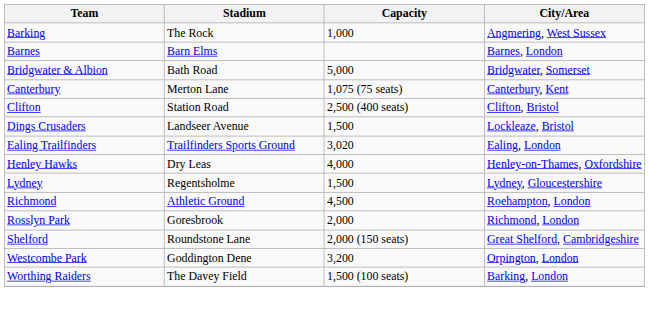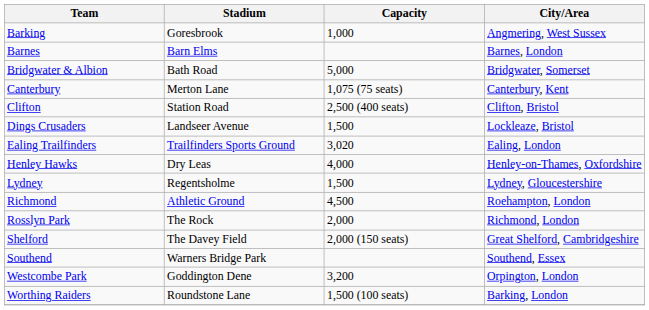 <table class="wikitable sortable">
 <tr>
 <th width=25%>Team</th>
 <th width=25%>Stadium</th>
 <th width=25%>Capacity</th>
 <th width=25%>City/Area</th>
 </tr>
 <tr>
 <td><a href='#'>Barking</a></td>
-<td>The Rock</td>
+<td>Goresbrook</td>
 <td>1,000</td>
 <td><a href='#'>Angmering</a>, <a href='#'>West Sussex</a></td>
 </tr>
 <tr>
 <td><a href='#'>Barnes</a></td>
 <td><a href='#'>Barn Elms</a></td>
 <td></td>
 <td><a href='#'>Barnes</a>, <a href='#'>London</a></td>
 </tr>
 <tr>
 <td><a href='#'>Bridgwater & Albion</a></td>
 <td>Bath Road</td>
 <td>5,000</td>
 <td><a href='#'>Bridgwater</a>, <a href='#'>Somerset</a></td>
 </tr>
 <tr>
 <td><a href='#'>Canterbury</a></td>
 <td>Merton Lane</td>
 <td>1,075 (75 seats)</td>
 <td><a href='#'>Canterbury</a>, <a href='#'>Kent</a></td>
 </tr>
 <tr>
 <td><a href='#'>Clifton</a></td>
 <td>Station Road</td>
 <td>2,500 (400 seats)</td>
 <td><a href='#'>Clifton</a>, <a href='#'>Bristol</a></td>
 </tr>
 <tr>
 <td><a href='#'>Dings Crusaders</a></td>
 <td>Landseer Avenue</td>
 <td>1,500</td>
 <td><a href='#'>Lockleaze</a>, <a href='#'>Bristol</a></td>
 </tr>
 <tr>
 <td><a href='#'>Ealing Trailfinders</a></td>
 <td><a href='#'>Trailfinders Sports Ground</a></td>
 <td>3,020</td>
 <td><a href='#'>Ealing</a>, <a href='#'>London</a></td>
 </tr>
 <tr>
 <td><a href='#'>Henley Hawks</a></td>
 <td>Dry Leas</td>
 <td>4,000</td>
 <td><a href='#'>Henley-on-Thames</a>, <a href='#'>Oxfordshire</a></td>
 </tr>
 <tr>
 <td><a href='#'>Lydney</a></td>
 <td>Regentsholme</td>
 <td>1,500</td>
 <td><a href='#'>Lydney</a>, <a href='#'>Gloucestershire</a></td>
 </tr>
 <tr>
 <td><a href='#'>Richmond</a></td>
 <td><a href='#'>Athletic Ground</a></td>
 <td>4,500</td>
 <td><a href='#'>Roehampton</a>, <a href='#'>London</a></td>
 </tr>
 <tr>
 <td><a href='#'>Rosslyn Park</a></td>
-<td>Goresbrook</td>
+<td>The Rock</td>
 <td>2,000</td>
 <td><a href='#'>Richmond</a>, <a href='#'>London</a></td>
 </tr>
 <tr>
 <td><a href='#'>Shelford</a></td>
-<td>Roundstone Lane</td>
+<td>The Davey Field</td>
 <td>2,000 (150 seats)</td>
 <td><a href='#'>Great Shelford</a>, <a href='#'>Cambridgeshire</a></td>
+</tr>
+<tr>
+<td><a href='#'>Southend</a></td>
+<td>Warners Bridge Park</td>
+<td></td>
+<td><a href='#'>Southend</a>, <a href='#'>Essex</a></td>
 </tr>
 <tr>
 <td><a href='#'>Westcombe Park</a></td>
 <td>Goddington Dene</td>
 <td>3,200</td>
 <td><a href='#'>Orpington</a>, <a href='#'>London</a></td>
 </tr>
 <tr>
 <td><a href='#'>Worthing Raiders</a></td>
-<td>The Davey Field</td>
+<td>Roundstone Lane</td>
 <td>1,500 (100 seats)</td>
 <td><a href='#'>Barking</a>, <a href='#'>London</a></td>
 </tr>
 <tr>
 </tr>
 </table>
